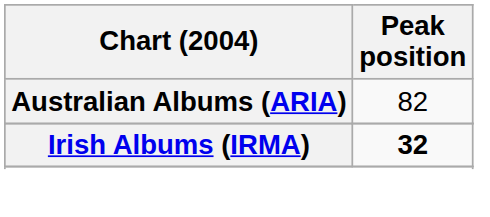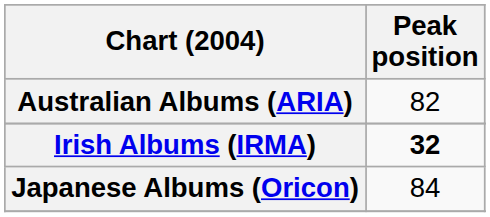 <table class="wikitable sortable plainrowheaders" style="text-align:center">
 <tr>
 <th>Chart (2004)</th>
 <th>Peak<br>position</th>
 </tr>
 <tr>
 <th scope="row">Australian Albums (<a href='#'>ARIA</a>)</th>
 <td>82</td>
 </tr>
 <tr>
 </tr>
 <tr>
 </tr>
 <tr>
 </tr>
 <tr>
 </tr>
 <tr>
 </tr>
 <tr>
 </tr>
 <tr>
 <th scope="row"><a href='#'>Irish Albums</a> (<a href='#'>IRMA</a>)</th>
 <td align="center"><strong>32</strong></td>
 </tr>
 <tr>
+<th scope="row">Japanese Albums (<a href='#'>Oricon</a>)</th>
+<td align="center">84</td>
+</tr>
+<tr>
 </tr>
 <tr>
 </tr>
 <tr>
 </tr>
 <tr>
 </tr>
 <tr>
 </tr>
 </table>
